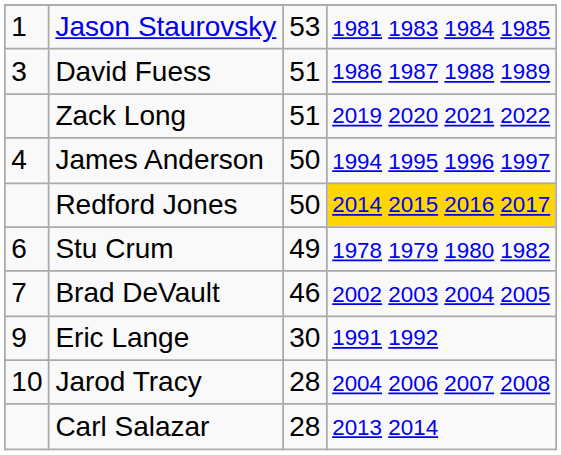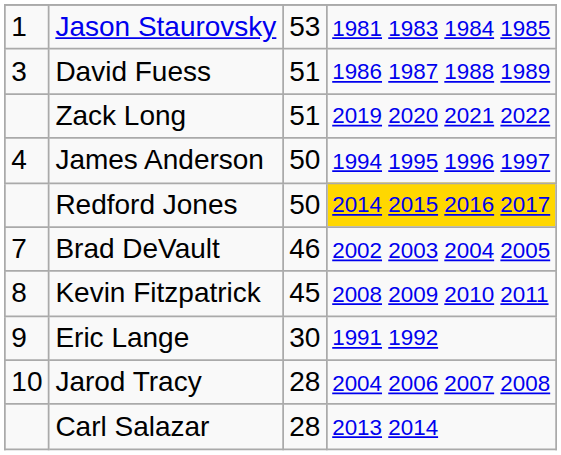 <table class="wikitable">
 <tr>
 </tr>
 <tr>
 <td>1</td>
 <td><a href='#'>Jason Staurovsky</a></td>
 <td>53</td>
 <td style="font-size:80%;"><a href='#'>1981</a> <a href='#'>1983</a> <a href='#'>1984</a> <a href='#'>1985</a></td>
 </tr>
 <tr>
 <td>3</td>
 <td>David Fuess</td>
 <td>51</td>
 <td style="font-size:80%;"><a href='#'>1986</a> <a href='#'>1987</a> <a href='#'>1988</a> <a href='#'>1989</a></td>
 </tr>
 <tr>
 <td></td>
 <td>Zack Long</td>
 <td>51</td>
 <td style="font-size:80%;"><a href='#'>2019</a> <a href='#'>2020</a> <a href='#'>2021</a> <a href='#'>2022</a></td>
 </tr>
 <tr>
 <td>4</td>
 <td>James Anderson</td>
 <td>50</td>
 <td style="font-size:80%;"><a href='#'>1994</a> <a href='#'>1995</a> <a href='#'>1996</a> <a href='#'>1997</a></td>
 </tr>
 <tr>
 <td></td>
 <td>Redford Jones</td>
 <td>50</td>
 <td style="background: gold; font-size:80%;"><a href='#'>2014</a> <a href='#'>2015</a> <a href='#'>2016</a> <a href='#'>2017</a></td>
 </tr>
 <tr>
-<td>6</td>
-<td>Stu Crum</td>
-<td>49</td>
-<td style="font-size:80%;"><a href='#'>1978</a> <a href='#'>1979</a> <a href='#'>1980</a> <a href='#'>1982</a></td>
-</tr>
-<tr>
 <td>7</td>
 <td>Brad DeVault</td>
 <td>46</td>
 <td style="font-size:80%;"><a href='#'>2002</a> <a href='#'>2003</a> <a href='#'>2004</a> <a href='#'>2005</a></td>
+</tr>
+<tr>
+<td>8</td>
+<td>Kevin Fitzpatrick</td>
+<td>45</td>
+<td style="font-size:80%;"><a href='#'>2008</a> <a href='#'>2009</a> <a href='#'>2010</a> <a href='#'>2011</a></td>
 </tr>
 <tr>
 <td>9</td>
 <td>Eric Lange</td>
 <td>30</td>
 <td style="font-size:80%;"><a href='#'>1991</a> <a href='#'>1992</a></td>
 </tr>
 <tr>
 <td>10</td>
 <td>Jarod Tracy</td>
 <td>28</td>
 <td style="font-size:80%;"><a href='#'>2004</a> <a href='#'>2006</a> <a href='#'>2007</a> <a href='#'>2008</a></td>
 </tr>
 <tr>
 <td></td>
 <td>Carl Salazar</td>
 <td>28</td>
 <td style="font-size:80%;"><a href='#'>2013</a> <a href='#'>2014</a></td>
 </tr>
 </table>
